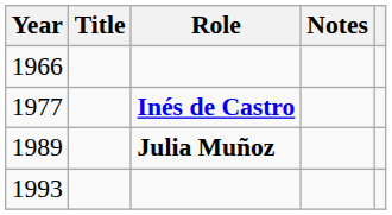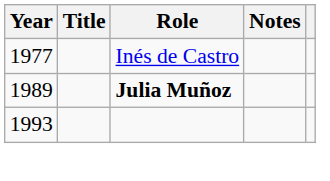 <table class="wikitable sortable">
 <tr>
 <th>Year</th>
 <th>Title</th>
 <th>Role</th>
 <th class="unsortable">Notes</th>
 <th></th>
 </tr>
 <tr>
-<td align = "center">1966</td>
-<td><em></em></td>
-<td></td>
-<td></td>
-<td align = "center"></td>
-</tr>
-<tr>
 <td align = "center">1977</td>
 <td><em></em></td>
-<td><strong><a href='#'>Inés de Castro</a></strong></td>
+<td><a href='#'>Inés de Castro</a></td>
 <td></td>
 <td align = "center"></td>
 </tr>
 <tr>
 <td align = "center">1989</td>
 <td><em></em></td>
 <td><strong>Julia Muñoz</strong></td>
 <td></td>
 <td align = "center"></td>
 </tr>
 <tr>
 <td align = "center">1993</td>
 <td><em></em></td>
 <td></td>
 <td></td>
 <td align = "center"></td>
 </tr>
 </table>
